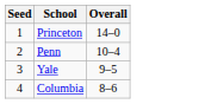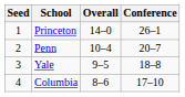 <table class="wikitable" style="text-align:center">
 <tr>
 <th>Seed</th>
 <th>School</th>
 <th>Overall</th>
+<th>Conference</th>
 </tr>
 <tr>
 <td>1</td>
 <td align=left><a href='#'>Princeton</a></td>
 <td>14–0</td>
+<td>26–1</td>
 </tr>
 <tr>
 <td>2</td>
 <td align=left><a href='#'>Penn</a></td>
 <td>10–4</td>
+<td>20–7</td>
 </tr>
 <tr>
 <td>3</td>
 <td align=left><a href='#'>Yale</a></td>
 <td>9–5</td>
+<td>18–8</td>
 </tr>
 <tr>
 <td>4</td>
 <td align=left><a href='#'>Columbia</a></td>
 <td>8–6</td>
+<td>17–10</td>
 </tr>
 </table>
